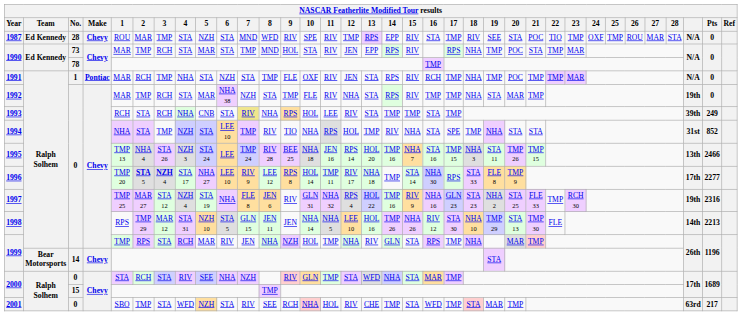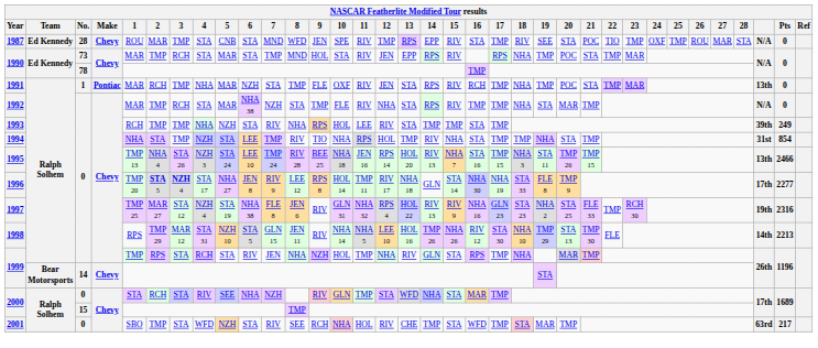 <table class="wikitable" style="text-align:center; font-size:75%">
 <tr>
 <th colspan=38><a href='#'>NASCAR Featherlite Modified Tour</a> results</th>
 </tr>
 <tr>
 <th>Year</th>
 <th>Team</th>
 <th>No.</th>
 <th>Make</th>
 <th>1</th>
 <th>2</th>
 <th>3</th>
 <th>4</th>
 <th>5</th>
 <th>6</th>
 <th>7</th>
 <th>8</th>
 <th>9</th>
 <th>10</th>
 <th>11</th>
 <th>12</th>
 <th>13</th>
 <th>14</th>
 <th>15</th>
 <th>16</th>
 <th>17</th>
 <th>18</th>
 <th>19</th>
 <th>20</th>
 <th>21</th>
 <th>22</th>
 <th>23</th>
 <th>24</th>
 <th>25</th>
 <th>26</th>
 <th>27</th>
 <th>28</th>
 <th></th>
 <th>Pts</th>
 <th>Ref</th>
 </tr>
 <tr>
 <th><a href='#'>1987</a></th>
 <th>Ed Kennedy</th>
 <th>28</th>
 <th><a href='#'>Chevy</a></th>
 <td><a href='#'>ROU</a></td>
 <td><a href='#'>MAR</a></td>
 <td><a href='#'>TMP</a></td>
 <td><a href='#'>STA</a></td>
-<td><a href='#'>NZH</a></td>
+<td><a href='#'>CNB</a></td>
 <td><a href='#'>STA</a></td>
 <td><a href='#'>MND</a></td>
 <td><a href='#'>WFD</a></td>
-<td><a href='#'>RIV</a></td>
+<td><a href='#'>JEN</a></td>
 <td><a href='#'>SPE</a></td>
 <td><a href='#'>RIV</a></td>
 <td><a href='#'>TMP</a></td>
 <td style="background:#EFCFFF;"><a href='#'>RPS</a><br></td>
 <td><a href='#'>EPP</a></td>
 <td><a href='#'>RIV</a></td>
 <td><a href='#'>STA</a></td>
 <td><a href='#'>TMP</a></td>
 <td><a href='#'>RIV</a></td>
 <td><a href='#'>SEE</a></td>
 <td><a href='#'>STA</a></td>
 <td><a href='#'>POC</a></td>
 <td><a href='#'>TIO</a></td>
 <td><a href='#'>TMP</a></td>
 <td><a href='#'>OXF</a></td>
 <td><a href='#'>TMP</a></td>
 <td><a href='#'>ROU</a></td>
 <td><a href='#'>MAR</a></td>
 <td><a href='#'>STA</a></td>
 <th>N/A</th>
 <th>0</th>
 <th></th>
 </tr>
 <tr>
 <th rowspan=2><a href='#'>1990</a></th>
 <th rowspan=2>Ed Kennedy</th>
 <th>73</th>
 <th rowspan=2><a href='#'>Chevy</a></th>
 <td><a href='#'>MAR</a></td>
 <td><a href='#'>TMP</a></td>
 <td><a href='#'>RCH</a></td>
 <td><a href='#'>STA</a></td>
 <td><a href='#'>MAR</a></td>
 <td><a href='#'>STA</a></td>
 <td><a href='#'>TMP</a></td>
 <td><a href='#'>MND</a></td>
 <td><a href='#'>HOL</a></td>
 <td><a href='#'>STA</a></td>
 <td><a href='#'>RIV</a></td>
 <td><a href='#'>JEN</a></td>
 <td><a href='#'>EPP</a></td>
 <td style="background:#DFFFDF;"><a href='#'>RPS</a><br></td>
 <td><a href='#'>RIV</a></td>
 <td></td>
 <td style="background:#DFFFDF;"><a href='#'>RPS</a><br></td>
 <td><a href='#'>NHA</a></td>
 <td><a href='#'>TMP</a></td>
 <td><a href='#'>POC</a></td>
 <td><a href='#'>STA</a></td>
 <td><a href='#'>TMP</a></td>
 <td><a href='#'>MAR</a></td>
 <td colspan=5></td>
 <th rowspan=2>N/A</th>
 <th rowspan=2>0</th>
 <th rowspan=2></th>
 </tr>
 <tr>
 <th>78</th>
 <td colspan=15></td>
 <td style="background:#EFCFFF;"><a href='#'>TMP</a><br></td>
 <td colspan=12></td>
 </tr>
 <tr>
 <th><a href='#'>1991</a></th>
 <th rowspan=9>Ralph Solhem</th>
 <th>1</th>
 <th><a href='#'>Pontiac</a></th>
 <td><a href='#'>MAR</a></td>
 <td><a href='#'>RCH</a></td>
 <td><a href='#'>TMP</a></td>
 <td><a href='#'>NHA</a></td>
-<td><a href='#'>STA</a></td>
+<td><a href='#'>MAR</a></td>
 <td><a href='#'>NZH</a></td>
 <td><a href='#'>STA</a></td>
 <td><a href='#'>TMP</a></td>
 <td><a href='#'>FLE</a></td>
 <td><a href='#'>OXF</a></td>
 <td><a href='#'>RIV</a></td>
 <td><a href='#'>JEN</a></td>
 <td><a href='#'>STA</a></td>
 <td><a href='#'>RPS</a></td>
 <td><a href='#'>RIV</a></td>
 <td><a href='#'>RCH</a></td>
 <td><a href='#'>TMP</a></td>
 <td><a href='#'>NHA</a></td>
 <td><a href='#'>TMP</a></td>
 <td><a href='#'>POC</a></td>
-<td><a href='#'>TMP</a></td>
+<td><a href='#'>STA</a></td>
 <td style="background:#EFCFFF;"><a href='#'>TMP</a><br></td>
 <td style="background:#EFCFFF;"><a href='#'>MAR</a><br></td>
 <td colspan=5></td>
-<th>N/A</th>
+<th>13th</th>
 <th>0</th>
 <th></th>
 </tr>
 <tr>
 <th><a href='#'>1992</a></th>
 <th rowspan=8>0</th>
 <th rowspan=8><a href='#'>Chevy</a></th>
 <td><a href='#'>MAR</a></td>
 <td><a href='#'>TMP</a></td>
 <td><a href='#'>RCH</a></td>
 <td><a href='#'>STA</a></td>
 <td><a href='#'>MAR</a></td>
 <td style="background:#EFCFFF;"><a href='#'>NHA</a><br><small>38</small></td>
 <td><a href='#'>NZH</a></td>
 <td><a href='#'>STA</a></td>
 <td><a href='#'>TMP</a></td>
 <td><a href='#'>FLE</a></td>
 <td><a href='#'>RIV</a></td>
 <td><a href='#'>NHA</a></td>
 <td><a href='#'>STA</a></td>
 <td style="background:#DFFFDF;"><a href='#'>RPS</a><br></td>
 <td><a href='#'>RIV</a></td>
 <td><a href='#'>TMP</a></td>
 <td><a href='#'>TMP</a></td>
 <td><a href='#'>NHA</a></td>
 <td><a href='#'>STA</a></td>
 <td><a href='#'>MAR</a></td>
 <td><a href='#'>TMP</a></td>
 <td colspan=7></td>
-<th>19th</th>
+<th>N/A</th>
 <th>0</th>
 <th></th>
 </tr>
 <tr>
 <th><a href='#'>1993</a></th>
 <td><a href='#'>RCH</a></td>
+<td><a href='#'>TMP</a></td>
+<td><a href='#'>TMP</a></td>
+<td style="background:#DFFFDF;"><a href='#'>NHA</a><br></td>
+<td><a href='#'>NZH</a></td>
 <td><a href='#'>STA</a></td>
-<td><a href='#'>RCH</a></td>
-<td style="background:#DFFFDF;"><a href='#'>NHA</a><br></td>
-<td><a href='#'>CNB</a></td>
-<td><a href='#'>STA</a></td>
-<td style="background: khaki;"><a href='#'>RIV</a></td>
+<td><a href='#'>RIV</a></td>
 <td><a href='#'>NHA</a></td>
 <td style="background:#FFDF9F;"><a href='#'>RPS</a><br></td>
 <td><a href='#'>HOL</a></td>
 <td><a href='#'>LEE</a></td>
 <td><a href='#'>RIV</a></td>
 <td><a href='#'>STA</a></td>
 <td><a href='#'>TMP</a></td>
 <td><a href='#'>TMP</a></td>
 <td><a href='#'>STA</a></td>
 <td><a href='#'>TMP</a></td>
 <td colspan=11></td>
 <th>39th</th>
 <th>249</th>
 <th></th>
 </tr>
 <tr>
 <th><a href='#'>1994</a></th>
 <td style="background:#EFCFFF;"><a href='#'>NHA</a><br></td>
 <td style="background:#EFCFFF;"><a href='#'>STA</a><br></td>
 <td><a href='#'>TMP</a></td>
 <td style="background:#CFCFFF;"><a href='#'>NZH</a><br></td>
 <td style="background:#CFCFFF;"><a href='#'>STA</a><br></td>
-<td style="background:#FFDF9F;"><a href='#'>LEE</a><br><small>10</small></td>
+<td style="background:#FFDF9F;"><a href='#'>LEE</a><br></td>
 <td style="background:#EFCFFF;"><a href='#'>TMP</a><br></td>
 <td><a href='#'>RIV</a></td>
 <td><a href='#'>TIO</a></td>
 <td><a href='#'>NHA</a></td>
 <td style="background:#DFDFDF;"><a href='#'>RPS</a><br></td>
 <td><a href='#'>HOL</a></td>
 <td><a href='#'>TMP</a></td>
 <td><a href='#'>RIV</a></td>
 <td><a href='#'>NHA</a></td>
 <td><a href='#'>STA</a></td>
-<td><a href='#'>SPE</a></td>
+<td><a href='#'>TMP</a></td>
 <td><a href='#'>TMP</a></td>
 <td style="background:#EFCFFF;"><a href='#'>NHA</a><br></td>
 <td><a href='#'>STA</a></td>
-<td><a href='#'>STA</a></td>
+<td><a href='#'>TMP</a></td>
 <td colspan=7></td>
 <th>31st</th>
-<th>852</th>
+<th>854</th>
 <th></th>
 </tr>
 <tr>
 <th><a href='#'>1995</a></th>
 <td style="background:#DFFFDF;"><a href='#'>TMP</a><br><small>13</small></td>
 <td style="background:#DFDFDF;"><a href='#'>NHA</a><br><small>4</small></td>
 <td style="background:#EFCFFF;"><a href='#'>STA</a><br><small>26</small></td>
 <td style="background:#DFDFDF;"><a href='#'>NZH</a><br><small>3</small></td>
 <td style="background:#CFCFFF;"><a href='#'>STA</a><br><small>24</small></td>
-<td style="background:#FFDF9F;"><a href='#'>LEE</a><br></td>
+<td style="background:#FFDF9F;"><a href='#'>LEE</a><br><small>10</small></td>
 <td style="background:#CFCFFF;"><a href='#'>TMP</a><br><small>24</small></td>
 <td style="background:#EFCFFF;"><a href='#'>RIV</a><br><small>28</small></td>
 <td style="background:#EFCFFF;"><a href='#'>BEE</a><br><small>25</small></td>
 <td style="background:#DFDFDF;"><a href='#'>NHA</a><br><small>18</small></td>
 <td style="background:#DFFFDF;"><a href='#'>JEN</a><br><small>16</small></td>
 <td style="background:#DFFFDF;"><a href='#'>RPS</a><br><small>14</small></td>
 <td style="background:#DFFFDF;"><a href='#'>HOL</a><br><small>20</small></td>
-<td style="background:#DFFFDF;"><a href='#'>TMP</a><br><small>16</small></td>
+<td style="background:#DFFFDF;"><a href='#'>RIV</a><br><small>13</small></td>
 <td style="background:#FFDF9F;"><a href='#'>NHA</a><br><small>7</small></td>
 <td style="background:#DFFFDF;"><a href='#'>STA</a><br><small>16</small></td>
 <td style="background:#DFFFDF;"><a href='#'>TMP</a><br><small>15</small></td>
 <td style="background:#DFDFDF;"><a href='#'>NHA</a><br><small>3</small></td>
 <td style="background:#DFFFDF;"><a href='#'>STA</a><br><small>11</small></td>
 <td style="background:#EFCFFF;"><a href='#'>TMP</a><br><small>26</small></td>
 <td style="background:#DFFFDF;"><a href='#'>TMP</a><br><small>15</small></td>
 <td colspan=7></td>
 <th>13th</th>
 <th>2466</th>
 <th></th>
 </tr>
 <tr>
 <th><a href='#'>1996</a></th>
 <td style="background:#DFFFDF;"><a href='#'>TMP</a><br><small>20</small></td>
 <td style="background:#DFDFDF;"><strong><a href='#'>STA</a></strong><br><small>5</small></td>
 <td style="background:#DFDFDF;"><strong><a href='#'>NZH</a></strong><br><small>4</small></td>
 <td style="background:#DFFFDF;"><a href='#'>STA</a><br><small>17</small></td>
 <td style="background:#EFCFFF;"><a href='#'>NHA</a><br><small>27</small></td>
-<td style="background:#FFDF9F;"><a href='#'>LEE</a><br><small>10</small></td>
+<td style="background:#FFDF9F;"><a href='#'>JEN</a><br><small>8</small></td>
 <td style="background:#FFDF9F;"><a href='#'>RIV</a><br><small>9</small></td>
 <td style="background:#DFFFDF;"><a href='#'>LEE</a><br><small>12</small></td>
 <td style="background:#FFDF9F;"><a href='#'>RPS</a><br><small>8</small></td>
 <td style="background:#DFFFDF;"><a href='#'>HOL</a><br><small>14</small></td>
 <td style="background:#DFFFDF;"><a href='#'>TMP</a><br><small>11</small></td>
 <td style="background:#DFFFDF;"><a href='#'>RIV</a><br><small>17</small></td>
 <td style="background:#DFFFDF;"><a href='#'>NHA</a><br><small>18</small></td>
-<td><a href='#'>TMP</a></td>
+<td><a href='#'>GLN</a></td>
 <td style="background:#DFFFDF;"><a href='#'>STA</a><br><small>14</small></td>
 <td style="background:#CFCFFF;"><a href='#'>NHA</a><br><small>30</small></td>
-<td style="background:#DFFFDF;"><a href='#'>RPS</a><br></td>
+<td style="background:#DFFFDF;"><a href='#'>NHA</a><br><small>19</small></td>
 <td style="background:#EFCFFF;"><a href='#'>STA</a><br><small>33</small></td>
 <td style="background:#FFDF9F;"><a href='#'>FLE</a><br><small>8</small></td>
 <td style="background:#FFDF9F;"><a href='#'>TMP</a><br><small>9</small></td>
 <td colspan=8></td>
 <th>17th</th>
 <th>2277</th>
 <th></th>
 </tr>
 <tr>
 <th><a href='#'>1997</a></th>
 <td style="background:#EFCFFF;"><a href='#'>TMP</a><br><small>25</small></td>
 <td style="background:#EFCFFF;"><a href='#'>MAR</a><br><small>27</small></td>
 <td style="background:#DFFFDF;"><a href='#'>STA</a><br><small>12</small></td>
 <td style="background:#DFDFDF;"><a href='#'>NZH</a><br><small>4</small></td>
 <td style="background:#DFFFDF;"><a href='#'>STA</a><br><small>19</small></td>
-<td style="background:#EFCFFF;"><a href='#'>NHA</a><br></td>
+<td style="background:#EFCFFF;"><a href='#'>NHA</a><br><small>38</small></td>
 <td style="background:#FFDF9F;"><a href='#'>FLE</a><br><small>8</small></td>
 <td style="background:#FFDF9F;"><a href='#'>JEN</a><br><small>6</small></td>
 <td><a href='#'>RIV</a></td>
 <td style="background:#EFCFFF;"><a href='#'>GLN</a><br><small>31</small></td>
 <td style="background:#EFCFFF;"><a href='#'>NHA</a><br><small>32</small></td>
 <td style="background:#DFDFDF;"><a href='#'>RPS</a><br><small>4</small></td>
 <td style="background:#CFCFFF;"><a href='#'>HOL</a><br><small>22</small></td>
-<td style="background:#DFFFDF;"><a href='#'>TMP</a><br><small>16</small></td>
+<td style="background:#DFFFDF;"><a href='#'>RIV</a><br><small>13</small></td>
 <td style="background:#FFDF9F;"><a href='#'>RIV</a><br><small>9</small></td>
 <td style="background:#EFCFFF;"><a href='#'>NHA</a><br><small>16</small></td>
 <td style="background:#CFCFFF;"><a href='#'>GLN</a><br><small>23</small></td>
 <td style="background:#EFCFFF;"><a href='#'>STA</a><br><small>23</small></td>
 <td style="background:#DFDFDF;"><a href='#'>NHA</a><br><small>2</small></td>
 <td style="background:#EFCFFF;"><a href='#'>STA</a><br><small>25</small></td>
 <td style="background:#EFCFFF;"><a href='#'>FLE</a><br><small>33</small></td>
 <td><a href='#'>TMP</a></td>
 <td style="background:#EFCFFF;"><a href='#'>RCH</a><br><small>30</small></td>
 <td colspan=5></td>
 <th>19th</th>
 <th>2316</th>
 <th></th>
 </tr>
 <tr>
 <th><a href='#'>1998</a></th>
 <td><a href='#'>RPS</a></td>
 <td style="background:#EFCFFF;"><a href='#'>TMP</a><br><small>29</small></td>
 <td style="background:#DFFFDF;"><a href='#'>MAR</a><br><small>12</small></td>
 <td style="background:#EFCFFF;"><a href='#'>STA</a><br><small>31</small></td>
 <td style="background:#FFDF9F;"><a href='#'>NZH</a><br><small>10</small></td>
 <td style="background:#DFDFDF;"><a href='#'>STA</a><br><small>5</small></td>
 <td style="background:#DFFFDF;"><a href='#'>GLN</a><br><small>15</small></td>
 <td style="background:#DFFFDF;"><a href='#'>JEN</a><br><small>11</small></td>
-<td><a href='#'>JEN</a></td>
+<td><a href='#'>RIV</a></td>
 <td style="background:#DFFFDF;"><a href='#'>NHA</a><br><small>14</small></td>
 <td style="background:#DFDFDF;"><a href='#'>NHA</a><br><small>5</small></td>
 <td style="background:#FFDF9F;"><a href='#'>LEE</a><br><small>10</small></td>
 <td style="background:#DFFFDF;"><a href='#'>HOL</a><br><small>16</small></td>
 <td style="background:#EFCFFF;"><a href='#'>TMP</a><br><small>26</small></td>
 <td style="background:#EFCFFF;"><a href='#'>NHA</a><br><small>26</small></td>
 <td style="background:#DFFFDF;"><a href='#'>RIV</a><br><small>12</small></td>
 <td style="background:#EFCFFF;"><a href='#'>STA</a><br><small>30</small></td>
 <td style="background:#FFDF9F;"><a href='#'>NHA</a><br><small>10</small></td>
 <td style="background:#CFCFFF;"><a href='#'>TMP</a><br><small>29</small></td>
 <td style="background:#DFFFDF;"><a href='#'>STA</a><br><small>13</small></td>
 <td style="background:#EFCFFF;"><a href='#'>TMP</a><br><small>30</small></td>
 <td><a href='#'>FLE</a></td>
 <td colspan=6></td>
 <th>14th</th>
 <th>2213</th>
 <th></th>
 </tr>
 <tr>
 <th rowspan=2><a href='#'>1999</a></th>
 <td style="background:#DFFFDF;"><a href='#'>TMP</a><br></td>
 <td style="background:#EFCFFF;"><a href='#'>RPS</a><br></td>
 <td style="background:#DFFFDF;"><a href='#'>STA</a><br></td>
 <td style="background:#EFCFFF;"><a href='#'>RCH</a><br></td>
-<td><a href='#'>MAR</a></td>
+<td><a href='#'>STA</a></td>
 <td><a href='#'>RIV</a></td>
 <td><a href='#'>JEN</a></td>
 <td style="background:#DFFFDF;"><a href='#'>NHA</a><br></td>
 <td style="background:#EFCFFF;"><a href='#'>NZH</a><br></td>
 <td><a href='#'>HOL</a></td>
 <td><a href='#'>TMP</a></td>
 <td style="background:#DFFFDF;"><a href='#'>NHA</a><br></td>
 <td><a href='#'>RIV</a></td>
 <td style="background:#DFFFDF;"><a href='#'>GLN</a><br></td>
 <td><a href='#'>STA</a></td>
 <td style="background:#EFCFFF;"><a href='#'>RPS</a><br></td>
 <td><a href='#'>TMP</a></td>
 <td style="background:#EFCFFF;"><a href='#'>NHA</a><br></td>
 <td></td>
 <td style="background:#DFDFDF;"><a href='#'>MAR</a><br></td>
 <td style="background:#FFCFCF;"><a href='#'>TMP</a><br></td>
 <td colspan=7></td>
 <th rowspan=2>26th</th>
 <th rowspan=2>1196</th>
 <th rowspan=2></th>
 </tr>
 <tr>
 <th>Bear Motorsports</th>
 <th>14</th>
 <th><a href='#'>Chevy</a></th>
 <td colspan=18></td>
 <td style="background:#EFCFFF;"><a href='#'>STA</a><br></td>
 <td colspan=9></td>
 </tr>
 <tr>
 <th rowspan=2><a href='#'>2000</a></th>
 <th rowspan=3>Ralph Solhem</th>
 <th>0</th>
 <th rowspan=3><a href='#'>Chevy</a></th>
 <td style="background:#EFCFFF;"><a href='#'>STA</a><br></td>
 <td style="background:#DFFFDF;"><a href='#'>RCH</a><br></td>
 <td style="background:#CFCFFF;"><a href='#'>STA</a><br></td>
 <td style="background:#EFCFFF;"><a href='#'>RIV</a><br></td>
 <td style="background:#CFCFFF;"><a href='#'>SEE</a><br></td>
 <td style="background:#EFCFFF;"><a href='#'>NHA</a><br></td>
 <td style="background:#EFCFFF;"><a href='#'>NZH</a><br></td>
 <td></td>
 <td style="background:#FFCFCF;"><a href='#'>RIV</a><br></td>
 <td style="background:#FFDF9F;"><a href='#'>GLN</a><br></td>
 <td style="background:#DFFFDF;"><a href='#'>TMP</a><br></td>
 <td style="background:#EFCFFF;"><a href='#'>STA</a><br></td>
 <td style="background:#DFDFDF;"><a href='#'>WFD</a><br></td>
 <td style="background:#CFCFFF;"><a href='#'>NHA</a><br></td>
 <td style="background:#DFFFDF;"><a href='#'>STA</a><br></td>
 <td style="background:#FFDF9F;"><a href='#'>MAR</a><br></td>
 <td style="background:#EFCFFF;"><a href='#'>TMP</a><br></td>
 <td colspan=11></td>
 <th rowspan=2>17th</th>
 <th rowspan=2>1689</th>
 <th rowspan=2></th>
 </tr>
 <tr>
 <th>15</th>
 <td colspan=7></td>
 <td style="background:#EFCFFF;"><a href='#'>TMP</a><br></td>
 <td colspan=20></td>
 </tr>
 <tr>
 <th><a href='#'>2001</a></th>
 <th>0</th>
 <td><a href='#'>SBO</a></td>
 <td><a href='#'>TMP</a></td>
 <td><a href='#'>STA</a></td>
 <td><a href='#'>WFD</a></td>
 <td style="background:#FFDF9F;"><a href='#'>NZH</a><br></td>
 <td><a href='#'>STA</a></td>
 <td><a href='#'>RIV</a></td>
 <td><a href='#'>SEE</a></td>
 <td><a href='#'>RCH</a></td>
 <td style="background:#FFCFCF;"><a href='#'>NHA</a><br></td>
 <td><a href='#'>HOL</a></td>
 <td><a href='#'>RIV</a></td>
 <td><a href='#'>CHE</a></td>
 <td><a href='#'>TMP</a></td>
 <td><a href='#'>STA</a></td>
 <td><a href='#'>WFD</a></td>
 <td><a href='#'>TMP</a></td>
 <td style="background:#FFCFCF;"><a href='#'>STA</a><br></td>
 <td><a href='#'>MAR</a></td>
 <td><a href='#'>TMP</a></td>
 <td colspan=8></td>
 <th>63rd</th>
 <th>217</th>
 <th></th>
 </tr>
 </table>
